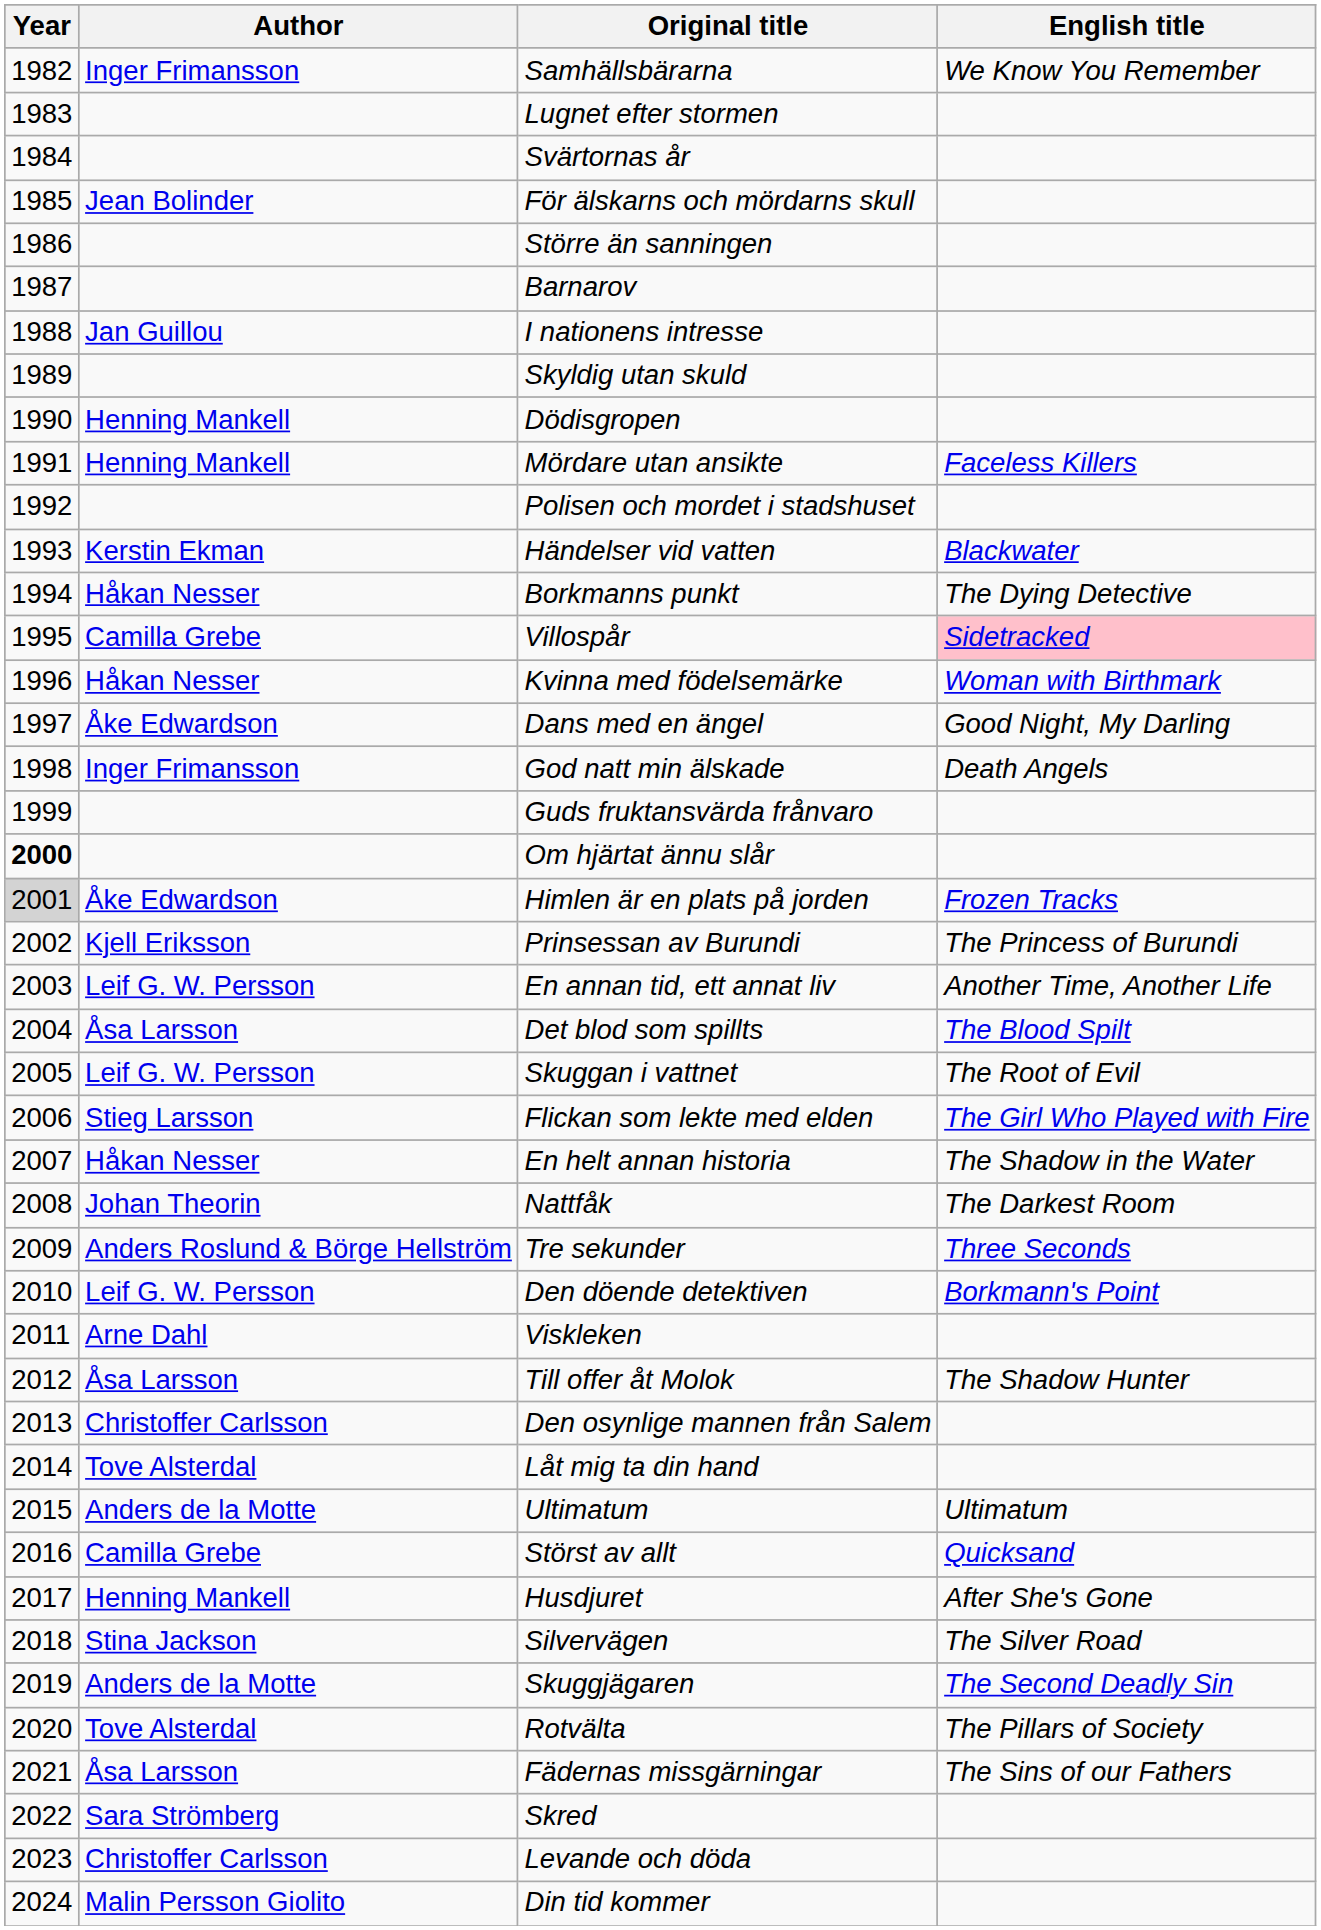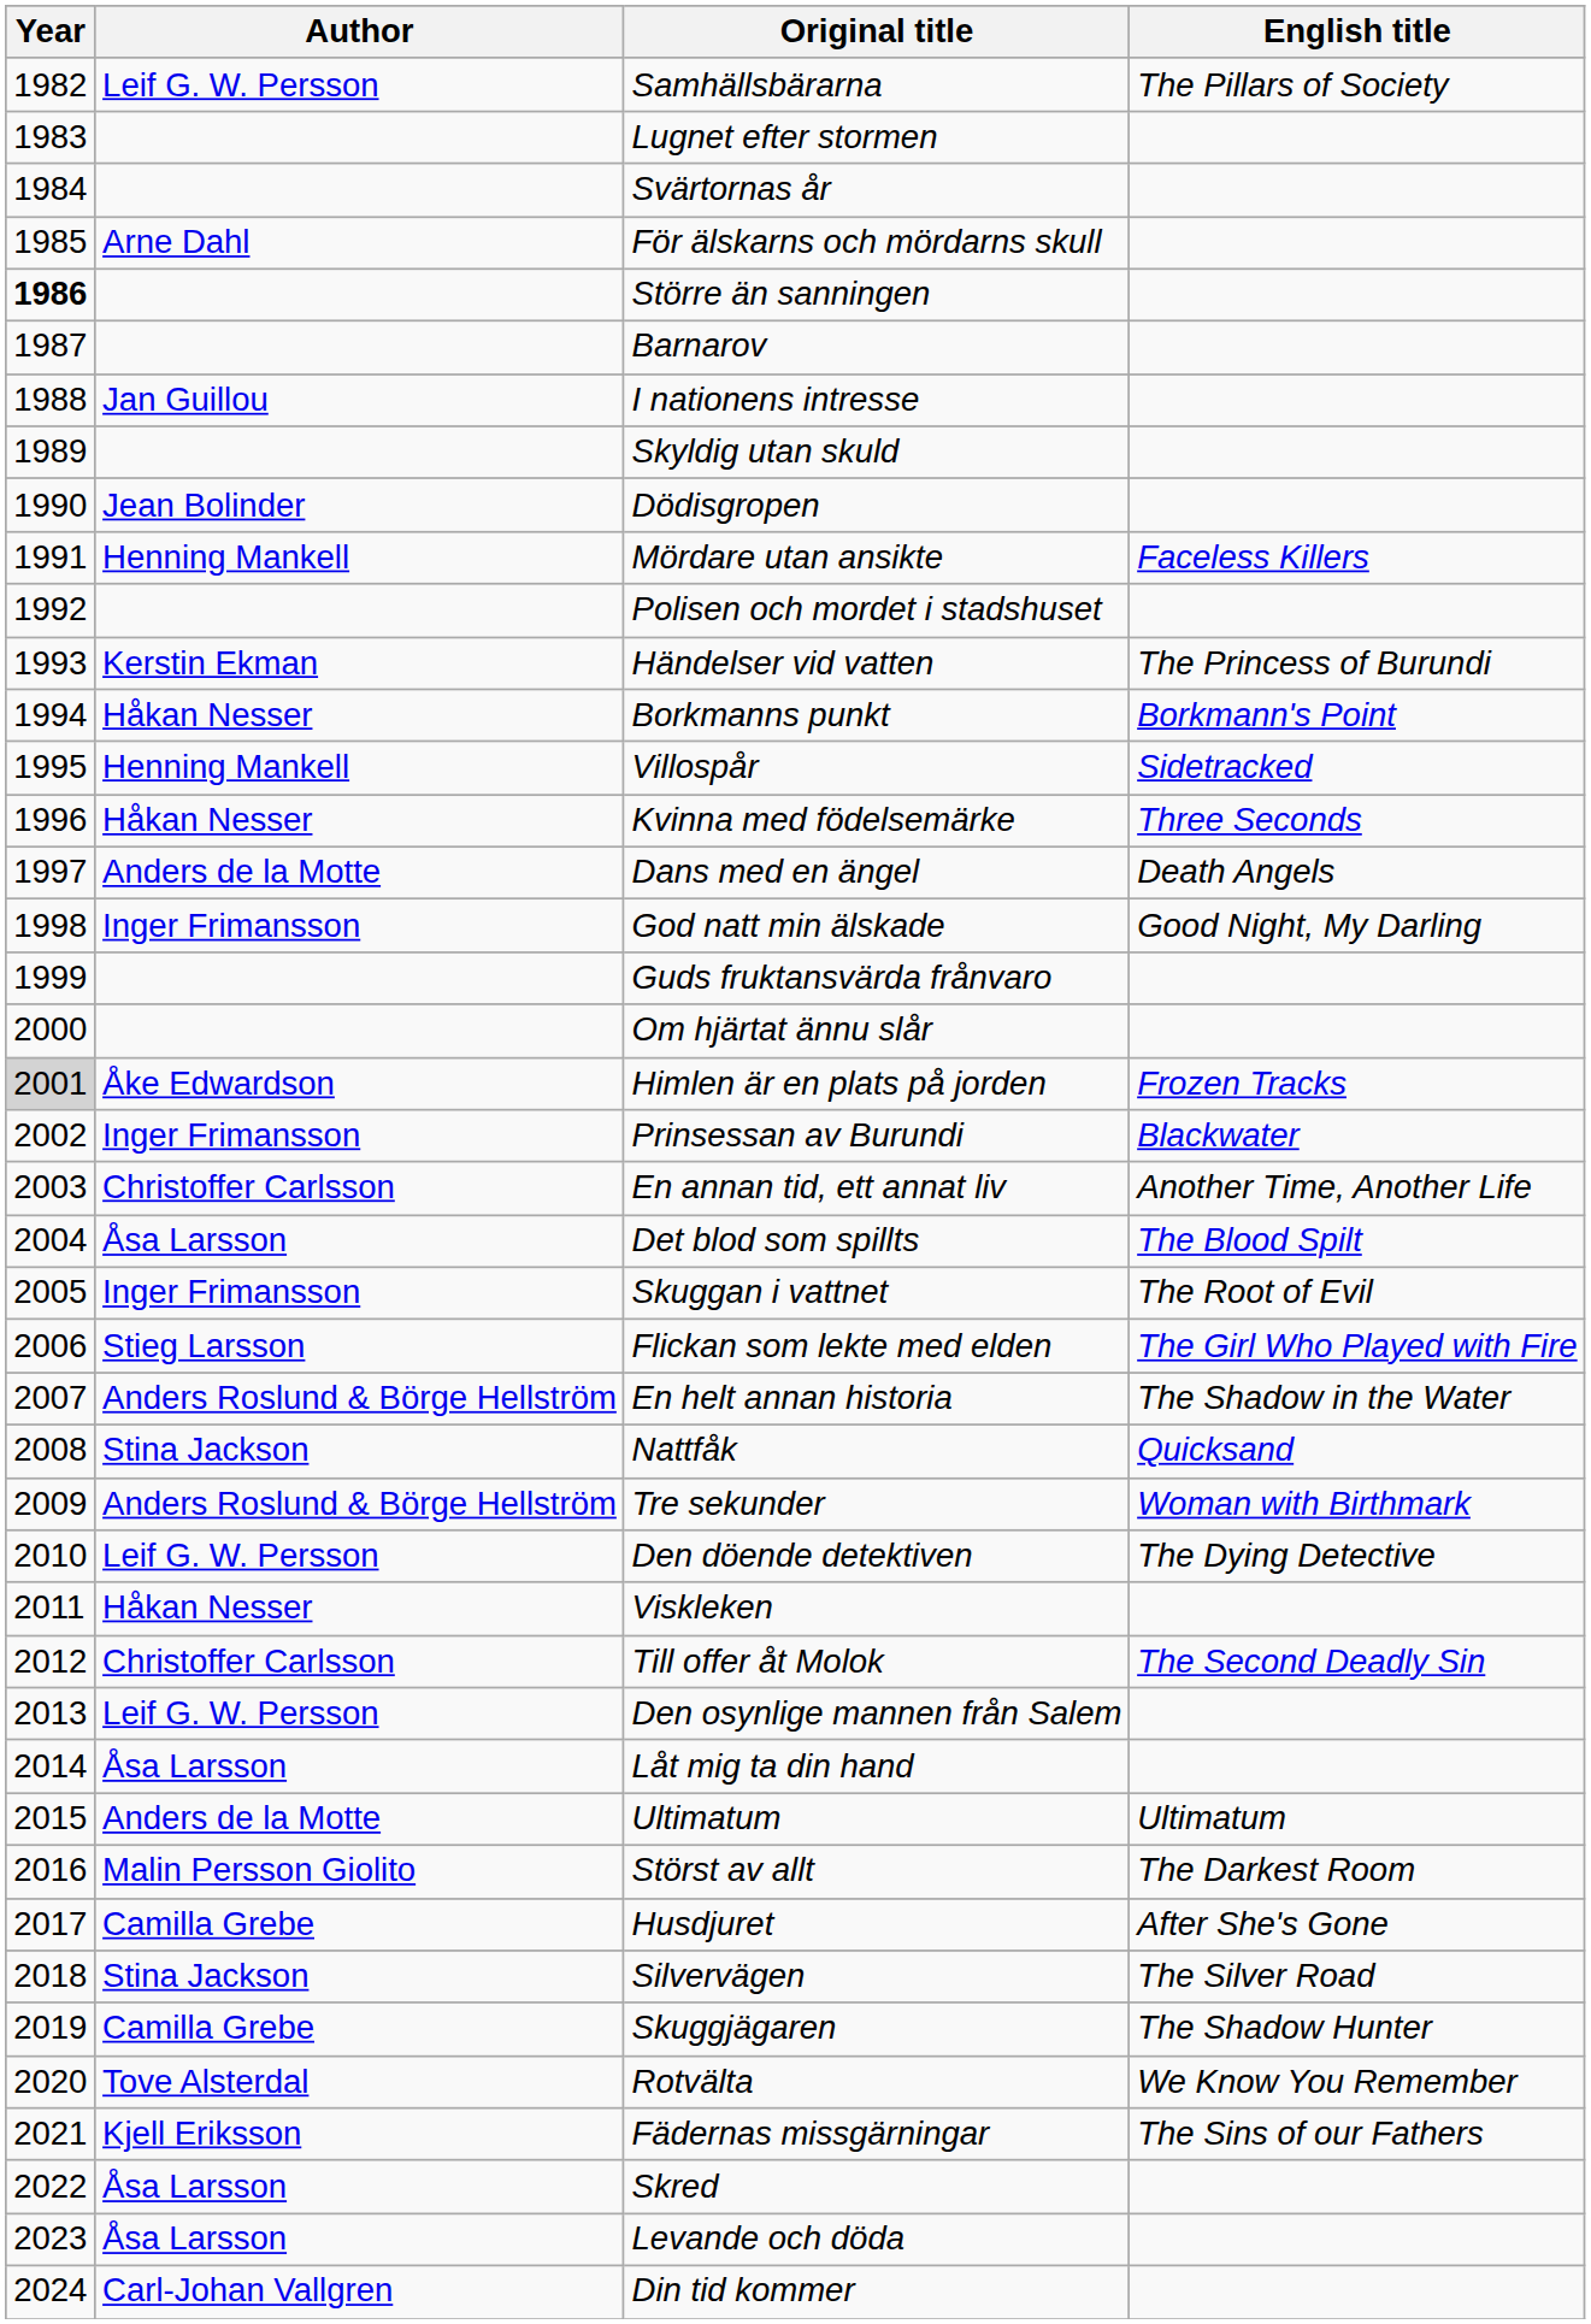 <table class="wikitable sortable">
 <tr>
 <th>Year</th>
 <th>Author</th>
 <th>Original title</th>
 <th>English title</th>
 </tr>
 <tr>
 <td>1982</td>
-<td><a href='#'>Inger Frimansson</a></td>
+<td><a href='#'>Leif G. W. Persson</a></td>
 <td><em>Samhällsbärarna</em></td>
-<td><em>We Know You Remember</em></td>
+<td><em>The Pillars of Society</em></td>
 </tr>
 <tr>
 <td>1983</td>
 <td></td>
 <td><em>Lugnet efter stormen</em></td>
 <td></td>
 </tr>
 <tr>
 <td>1984</td>
 <td></td>
 <td><em>Svärtornas år</em></td>
 <td></td>
 </tr>
 <tr>
 <td>1985</td>
-<td><a href='#'>Jean Bolinder</a></td>
+<td><a href='#'>Arne Dahl</a></td>
 <td><em>För älskarns och mördarns skull</em></td>
 <td></td>
 </tr>
 <tr>
-<td>1986</td>
+<td><strong>1986</strong></td>
 <td></td>
 <td><em>Större än sanningen</em></td>
 <td></td>
 </tr>
 <tr>
 <td>1987</td>
 <td></td>
 <td><em>Barnarov</em></td>
 <td></td>
 </tr>
 <tr>
 <td>1988</td>
 <td><a href='#'>Jan Guillou</a></td>
 <td><em>I nationens intresse</em></td>
 <td></td>
 </tr>
 <tr>
 <td>1989</td>
 <td></td>
 <td><em>Skyldig utan skuld</em></td>
 <td></td>
 </tr>
 <tr>
 <td>1990</td>
-<td><a href='#'>Henning Mankell</a></td>
+<td><a href='#'>Jean Bolinder</a></td>
 <td><em>Dödisgropen</em></td>
 <td></td>
 </tr>
 <tr>
 <td>1991</td>
 <td><a href='#'>Henning Mankell</a></td>
 <td><em>Mördare utan ansikte</em></td>
 <td><em><a href='#'>Faceless Killers</a></em></td>
 </tr>
 <tr>
 <td>1992</td>
 <td></td>
 <td><em>Polisen och mordet i stadshuset</em></td>
 <td></td>
 </tr>
 <tr>
 <td>1993</td>
 <td><a href='#'>Kerstin Ekman</a></td>
 <td><em>Händelser vid vatten</em></td>
-<td><em><a href='#'>Blackwater</a></em></td>
+<td><em>The Princess of Burundi</em></td>
 </tr>
 <tr>
 <td>1994</td>
 <td><a href='#'>Håkan Nesser</a></td>
 <td><em>Borkmanns punkt</em></td>
-<td><em>The Dying Detective</em></td>
+<td><em><a href='#'>Borkmann's Point</a></em></td>
 </tr>
 <tr>
 <td>1995</td>
-<td><a href='#'>Camilla Grebe</a></td>
+<td><a href='#'>Henning Mankell</a></td>
 <td><em>Villospår</em></td>
-<td style="background: pink;"><em><a href='#'>Sidetracked</a></em></td>
+<td><em><a href='#'>Sidetracked</a></em></td>
 </tr>
 <tr>
 <td>1996</td>
 <td><a href='#'>Håkan Nesser</a></td>
 <td><em>Kvinna med födelsemärke</em></td>
-<td><em><a href='#'>Woman with Birthmark</a></em></td>
+<td><em><a href='#'>Three Seconds</a></em></td>
 </tr>
 <tr>
 <td>1997</td>
-<td><a href='#'>Åke Edwardson</a></td>
+<td><a href='#'>Anders de la Motte</a></td>
 <td><em>Dans med en ängel</em></td>
-<td><em>Good Night, My Darling</em></td>
+<td><em>Death Angels</em></td>
 </tr>
 <tr>
 <td>1998</td>
 <td><a href='#'>Inger Frimansson</a></td>
 <td><em>God natt min älskade</em></td>
-<td><em>Death Angels</em></td>
+<td><em>Good Night, My Darling</em></td>
 </tr>
 <tr>
 <td>1999</td>
 <td></td>
 <td><em>Guds fruktansvärda frånvaro</em></td>
 <td></td>
 </tr>
 <tr>
-<td><strong>2000</strong></td>
+<td>2000</td>
 <td></td>
 <td><em>Om hjärtat ännu slår</em></td>
 <td></td>
 </tr>
 <tr>
 <td style="background: lightgrey;">2001</td>
 <td><a href='#'>Åke Edwardson</a></td>
 <td><em>Himlen är en plats på jorden</em></td>
 <td><em><a href='#'>Frozen Tracks</a></em></td>
 </tr>
 <tr>
 <td>2002</td>
-<td><a href='#'>Kjell Eriksson</a></td>
+<td><a href='#'>Inger Frimansson</a></td>
 <td><em>Prinsessan av Burundi</em></td>
-<td><em>The Princess of Burundi</em></td>
+<td><em><a href='#'>Blackwater</a></em></td>
 </tr>
 <tr>
 <td>2003</td>
-<td><a href='#'>Leif G. W. Persson</a></td>
+<td><a href='#'>Christoffer Carlsson</a></td>
 <td><em>En annan tid, ett annat liv</em></td>
 <td><em>Another Time, Another Life</em></td>
 </tr>
 <tr>
 <td>2004</td>
 <td><a href='#'>Åsa Larsson</a></td>
 <td><em>Det blod som spillts</em></td>
 <td><em><a href='#'>The Blood Spilt</a></em></td>
 </tr>
 <tr>
 <td>2005</td>
-<td><a href='#'>Leif G. W. Persson</a></td>
+<td><a href='#'>Inger Frimansson</a></td>
 <td><em>Skuggan i vattnet</em></td>
 <td><em>The Root of Evil</em></td>
 </tr>
 <tr>
 <td>2006</td>
 <td><a href='#'>Stieg Larsson</a></td>
 <td><em>Flickan som lekte med elden</em></td>
 <td><em><a href='#'>The Girl Who Played with Fire</a></em></td>
 </tr>
 <tr>
 <td>2007</td>
-<td><a href='#'>Håkan Nesser</a></td>
+<td><a href='#'>Anders Roslund & Börge Hellström</a></td>
 <td><em>En helt annan historia</em></td>
 <td><em>The Shadow in the Water</em></td>
 </tr>
 <tr>
 <td>2008</td>
-<td><a href='#'>Johan Theorin</a></td>
+<td><a href='#'>Stina Jackson</a></td>
 <td><em>Nattfåk</em></td>
-<td><em>The Darkest Room</em></td>
+<td><em><a href='#'>Quicksand</a></em></td>
 </tr>
 <tr>
 <td>2009</td>
 <td><a href='#'>Anders Roslund & Börge Hellström</a></td>
 <td><em>Tre sekunder</em></td>
-<td><em><a href='#'>Three Seconds</a></em></td>
+<td><em><a href='#'>Woman with Birthmark</a></em></td>
 </tr>
 <tr>
 <td>2010</td>
 <td><a href='#'>Leif G. W. Persson</a></td>
 <td><em>Den döende detektiven</em></td>
-<td><em><a href='#'>Borkmann's Point</a></em></td>
+<td><em>The Dying Detective</em></td>
 </tr>
 <tr>
 <td>2011</td>
-<td><a href='#'>Arne Dahl</a></td>
+<td><a href='#'>Håkan Nesser</a></td>
 <td><em>Viskleken</em></td>
 <td></td>
 </tr>
 <tr>
 <td>2012</td>
-<td><a href='#'>Åsa Larsson</a></td>
+<td><a href='#'>Christoffer Carlsson</a></td>
 <td><em>Till offer åt Molok</em></td>
-<td><em>The Shadow Hunter</em></td>
+<td><em><a href='#'>The Second Deadly Sin</a></em></td>
 </tr>
 <tr>
 <td>2013</td>
-<td><a href='#'>Christoffer Carlsson</a></td>
+<td><a href='#'>Leif G. W. Persson</a></td>
 <td><em>Den osynlige mannen från Salem</em></td>
 <td></td>
 </tr>
 <tr>
 <td>2014</td>
-<td><a href='#'>Tove Alsterdal</a></td>
+<td><a href='#'>Åsa Larsson</a></td>
 <td><em>Låt mig ta din hand</em></td>
 <td></td>
 </tr>
 <tr>
 <td>2015</td>
 <td><a href='#'>Anders de la Motte</a></td>
 <td><em>Ultimatum</em></td>
 <td><em>Ultimatum</em></td>
 </tr>
 <tr>
 <td>2016</td>
-<td><a href='#'>Camilla Grebe</a></td>
+<td><a href='#'>Malin Persson Giolito</a></td>
 <td><em>Störst av allt</em></td>
-<td><em><a href='#'>Quicksand</a></em></td>
+<td><em>The Darkest Room</em></td>
 </tr>
 <tr>
 <td>2017</td>
-<td><a href='#'>Henning Mankell</a></td>
+<td><a href='#'>Camilla Grebe</a></td>
 <td><em>Husdjuret</em></td>
 <td><em>After She's Gone</em></td>
 </tr>
 <tr>
 <td>2018</td>
 <td><a href='#'>Stina Jackson</a></td>
 <td><em>Silvervägen</em></td>
 <td><em>The Silver Road</em></td>
 </tr>
 <tr>
 <td>2019</td>
-<td><a href='#'>Anders de la Motte</a></td>
+<td><a href='#'>Camilla Grebe</a></td>
 <td><em>Skuggjägaren</em></td>
-<td><em><a href='#'>The Second Deadly Sin</a></em></td>
+<td><em>The Shadow Hunter</em></td>
 </tr>
 <tr>
 <td>2020</td>
 <td><a href='#'>Tove Alsterdal</a></td>
 <td><em>Rotvälta</em></td>
-<td><em>The Pillars of Society</em></td>
+<td><em>We Know You Remember</em></td>
 </tr>
 <tr>
 <td>2021</td>
-<td><a href='#'>Åsa Larsson</a></td>
+<td><a href='#'>Kjell Eriksson</a></td>
 <td><em>Fädernas missgärningar</em></td>
 <td><em>The Sins of our Fathers</em></td>
 </tr>
 <tr>
 <td>2022</td>
-<td><a href='#'>Sara Strömberg</a></td>
+<td><a href='#'>Åsa Larsson</a></td>
 <td><em>Skred</em></td>
 <td></td>
 </tr>
 <tr>
 <td>2023</td>
-<td><a href='#'>Christoffer Carlsson</a></td>
+<td><a href='#'>Åsa Larsson</a></td>
 <td><em>Levande och döda</em></td>
 <td></td>
 </tr>
 <tr>
 <td>2024</td>
-<td><a href='#'>Malin Persson Giolito</a></td>
+<td><a href='#'>Carl-Johan Vallgren</a></td>
 <td><em>Din tid kommer</em></td>
 <td></td>
 </tr>
 </table>
